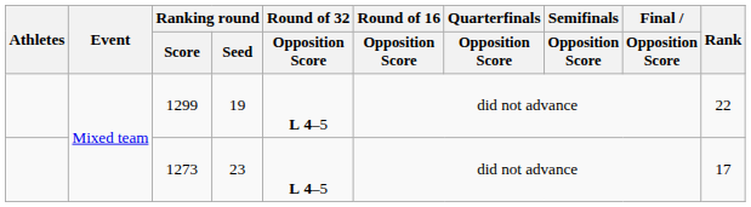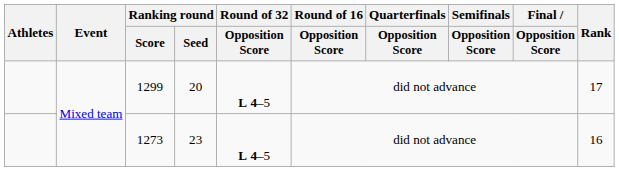 <table class="wikitable" style="font-size:90%;">
 <tr>
 <th rowspan="2">Athletes</th>
 <th rowspan="2">Event</th>
 <th colspan="2">Ranking round</th>
 <th>Round of 32</th>
 <th>Round of 16</th>
 <th>Quarterfinals</th>
 <th>Semifinals</th>
 <th>Final / </th>
 <th rowspan=2>Rank</th>
 </tr>
 <tr style="font-size:95%">
 <th>Score</th>
 <th>Seed</th>
 <th>Opposition<br>Score</th>
 <th>Opposition<br>Score</th>
 <th>Opposition<br>Score</th>
 <th>Opposition<br>Score</th>
 <th>Opposition<br>Score</th>
 </tr>
 <tr align=center>
 <td align=left><br></td>
 <td rowspan=2><a href='#'>Mixed team</a></td>
 <td>1299</td>
-<td>19</td>
+<td>20</td>
 <td><br><br><strong>L</strong> <strong>4</strong>–5</td>
 <td colspan=4>did not advance</td>
-<td>22</td>
+<td>17</td>
 </tr>
 <tr align=center>
 <td align=left><br></td>
 <td>1273</td>
 <td>23</td>
 <td><br><br><strong>L</strong> <strong>4</strong>–5</td>
 <td colspan=4>did not advance</td>
-<td>17</td>
+<td>16</td>
 </tr>
 </table>
